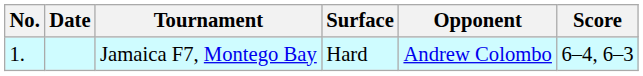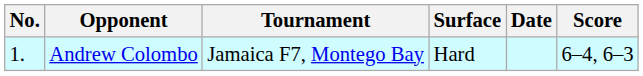 <table class="sortable wikitable">
 <tr>
 <th>No.</th>
-<th>Date</th>
+<th>Opponent</th>
 <th>Tournament</th>
 <th>Surface</th>
-<th>Opponent</th>
+<th>Date</th>
 <th class="unsortable">Score</th>
 </tr>
 <tr style="background:#cffcff;">
 <td>1.</td>
-<td></td>
+<td> <a href='#'>Andrew Colombo</a></td>
 <td>Jamaica F7, <a href='#'>Montego Bay</a></td>
 <td>Hard</td>
-<td> <a href='#'>Andrew Colombo</a></td>
+<td></td>
 <td>6–4, 6–3</td>
 </tr>
 </table>
